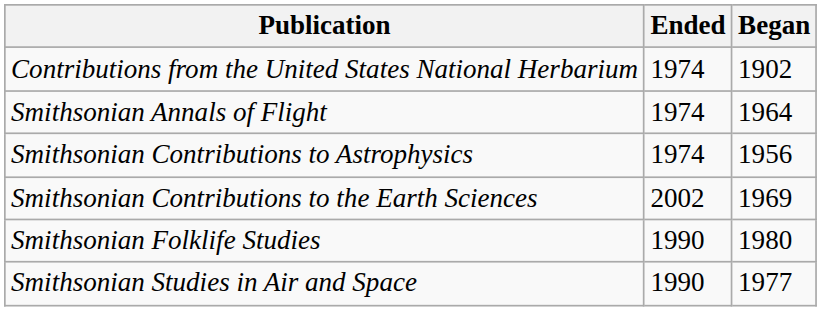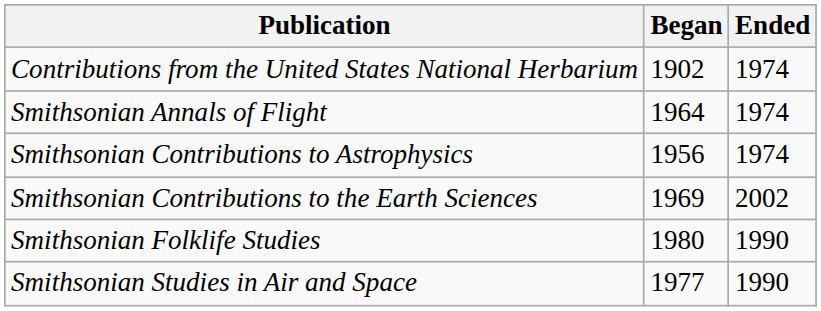 <table class="wikitable sortable" style="border-collapse:collapse;">
 <tr bgcolor=#dedede>
 <th>Publication</th>
+<th>Began</th>
 <th>Ended</th>
-<th>Began</th>
 </tr>
 <tr>
 <td><em>Contributions from the United States National Herbarium</em></td>
+<td>1902</td>
 <td>1974</td>
-<td>1902</td>
 </tr>
 <tr>
 <td><em>Smithsonian Annals of Flight</em></td>
+<td>1964</td>
 <td>1974</td>
-<td>1964</td>
 </tr>
 <tr>
 <td><em>Smithsonian Contributions to Astrophysics</em></td>
+<td>1956</td>
 <td>1974</td>
-<td>1956</td>
 </tr>
 <tr>
 <td><em>Smithsonian Contributions to the Earth Sciences</em></td>
+<td>1969</td>
 <td>2002</td>
-<td>1969</td>
 </tr>
 <tr>
 <td><em>Smithsonian Folklife Studies</em></td>
+<td>1980</td>
 <td>1990</td>
-<td>1980</td>
 </tr>
 <tr>
 <td><em>Smithsonian Studies in Air and Space</em></td>
+<td>1977</td>
 <td>1990</td>
-<td>1977</td>
 </tr>
 </table>
